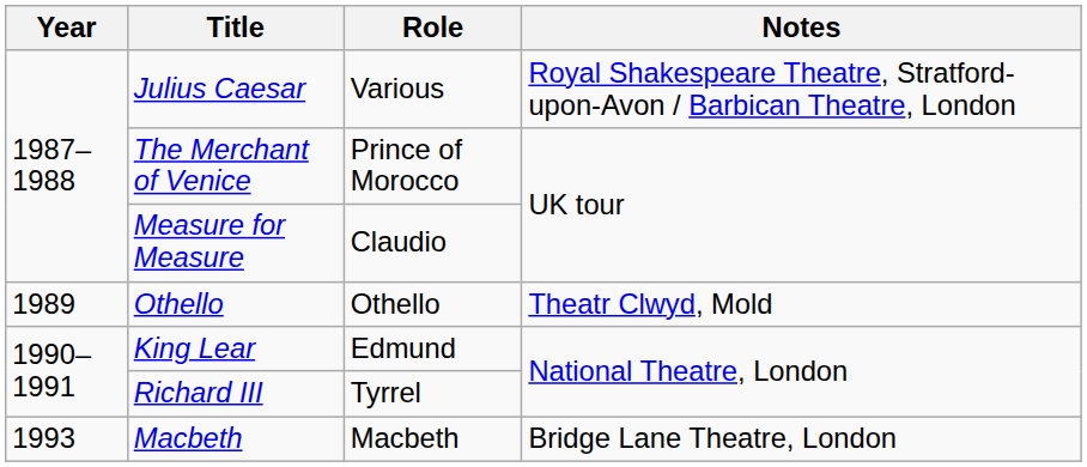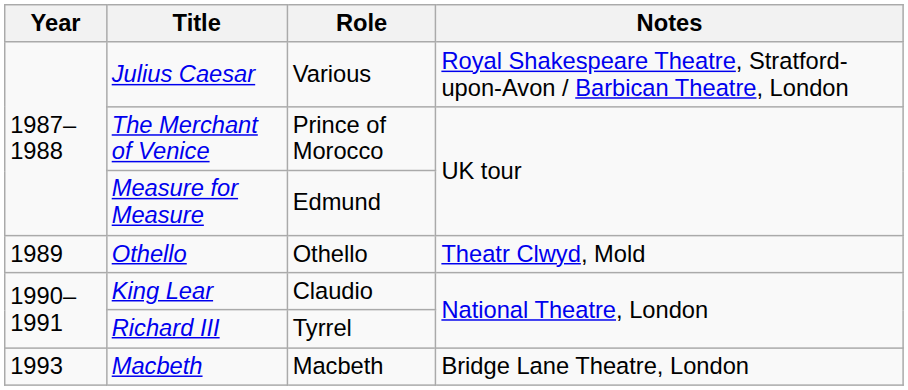 <table class="wikitable sortable">
 <tr>
 <th>Year</th>
 <th>Title</th>
 <th>Role</th>
 <th class="unsortable">Notes</th>
 </tr>
 <tr>
 <td rowspan="3">1987–1988</td>
 <td><em><a href='#'>Julius Caesar</a></em></td>
 <td>Various</td>
 <td><a href='#'>Royal Shakespeare Theatre</a>, Stratford-upon-Avon / <a href='#'>Barbican Theatre</a>, London</td>
 </tr>
 <tr>
 <td><em><a href='#'>The Merchant of Venice</a></em></td>
 <td>Prince of Morocco</td>
 <td rowspan="2">UK tour</td>
 </tr>
 <tr>
 <td><em><a href='#'>Measure for Measure</a></em></td>
-<td>Claudio</td>
+<td>Edmund</td>
 </tr>
 <tr>
 <td>1989</td>
 <td><em><a href='#'>Othello</a></em></td>
 <td>Othello</td>
 <td><a href='#'>Theatr Clwyd</a>, Mold</td>
 </tr>
 <tr>
 <td rowspan="2">1990–1991</td>
 <td><em><a href='#'>King Lear</a></em></td>
-<td>Edmund</td>
+<td>Claudio</td>
 <td rowspan="2"><a href='#'>National Theatre</a>, London</td>
 </tr>
 <tr>
 <td><em><a href='#'>Richard III</a></em></td>
 <td>Tyrrel</td>
 </tr>
 <tr>
 <td>1993</td>
 <td><em><a href='#'>Macbeth</a></em></td>
 <td>Macbeth</td>
 <td>Bridge Lane Theatre, London</td>
 </tr>
 </table>
